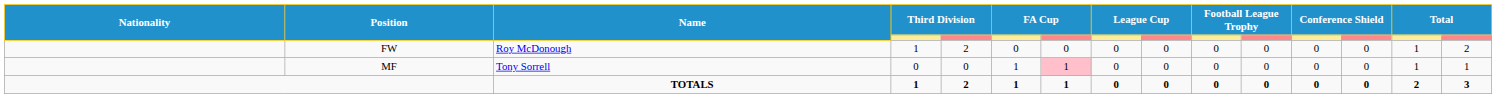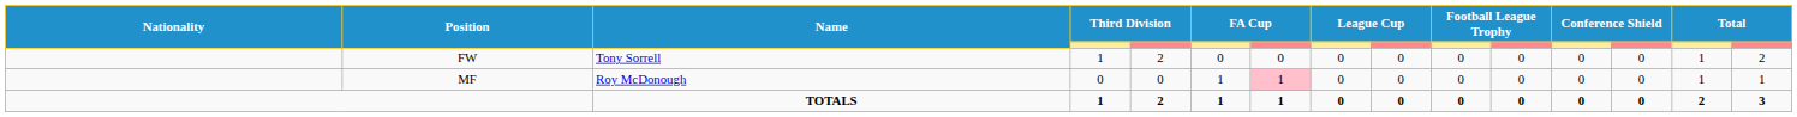 <table class="wikitable" style="text-align:center; font-size:90%; width:100%;">
 <tr>
 <th rowspan="2" style="background:#2191CC; color:white; border:1px solid #F7C408; text-align:center;">Nationality</th>
 <th rowspan="2" style="background:#2191CC; color:white; border:1px solid #F7C408; text-align:center;">Position</th>
 <th rowspan="2" style="background:#2191CC; color:white; border:1px solid #F7C408; text-align:center;">Name</th>
 <th colspan="2" style="background:#2191CC; color:white; border:1px solid #F7C408; text-align:center;">Third Division</th>
 <th colspan="2" style="background:#2191CC; color:white; border:1px solid #F7C408; text-align:center;">FA Cup</th>
 <th colspan="2" style="background:#2191CC; color:white; border:1px solid #F7C408; text-align:center;">League Cup</th>
 <th colspan="2" style="background:#2191CC; color:white; border:1px solid #F7C408; text-align:center;">Football League Trophy</th>
 <th colspan="2" style="background:#2191CC; color:white; border:1px solid #F7C408; text-align:center;">Conference Shield</th>
 <th colspan="2" style="background:#2191CC; color:white; border:1px solid #F7C408; text-align:center;">Total</th>
 </tr>
 <tr>
 <th width=60 style="background: #FFEE99"></th>
 <th width=60 style="background: #FF8888"></th>
 <th width=60 style="background: #FFEE99"></th>
 <th width=60 style="background: #FF8888"></th>
 <th width=60 style="background: #FFEE99"></th>
 <th width=60 style="background: #FF8888"></th>
 <th width=60 style="background: #FFEE99"></th>
 <th width=60 style="background: #FF8888"></th>
 <th width=60 style="background: #FFEE99"></th>
 <th width=60 style="background: #FF8888"></th>
 <th width=60 style="background: #FFEE99"></th>
 <th width=60 style="background: #FF8888"></th>
 </tr>
 <tr>
 <td></td>
 <td>FW</td>
-<td align="left"><a href='#'>Roy McDonough</a></td>
+<td align="left"><a href='#'>Tony Sorrell</a></td>
 <td>1</td>
 <td>2</td>
 <td>0</td>
 <td>0</td>
 <td>0</td>
 <td>0</td>
 <td>0</td>
 <td>0</td>
 <td>0</td>
 <td>0</td>
 <td>1</td>
 <td>2</td>
 </tr>
 <tr>
 <td></td>
 <td>MF</td>
-<td align="left"><a href='#'>Tony Sorrell</a></td>
+<td align="left"><a href='#'>Roy McDonough</a></td>
 <td>0</td>
 <td>0</td>
 <td>1</td>
 <td style="background: pink;">1</td>
 <td>0</td>
 <td>0</td>
 <td>0</td>
 <td>0</td>
 <td>0</td>
 <td>0</td>
 <td>1</td>
 <td>1</td>
 </tr>
 <tr>
 <td colspan="2"></td>
 <td><strong>TOTALS</strong></td>
 <td><strong>1</strong></td>
 <td><strong>2</strong></td>
 <td><strong>1</strong></td>
 <td><strong>1</strong></td>
 <td><strong>0</strong></td>
 <td><strong>0</strong></td>
 <td><strong>0</strong></td>
 <td><strong>0</strong></td>
 <td><strong>0</strong></td>
 <td><strong>0</strong></td>
 <td><strong>2</strong></td>
 <td><strong>3</strong></td>
 </tr>
 </table>
